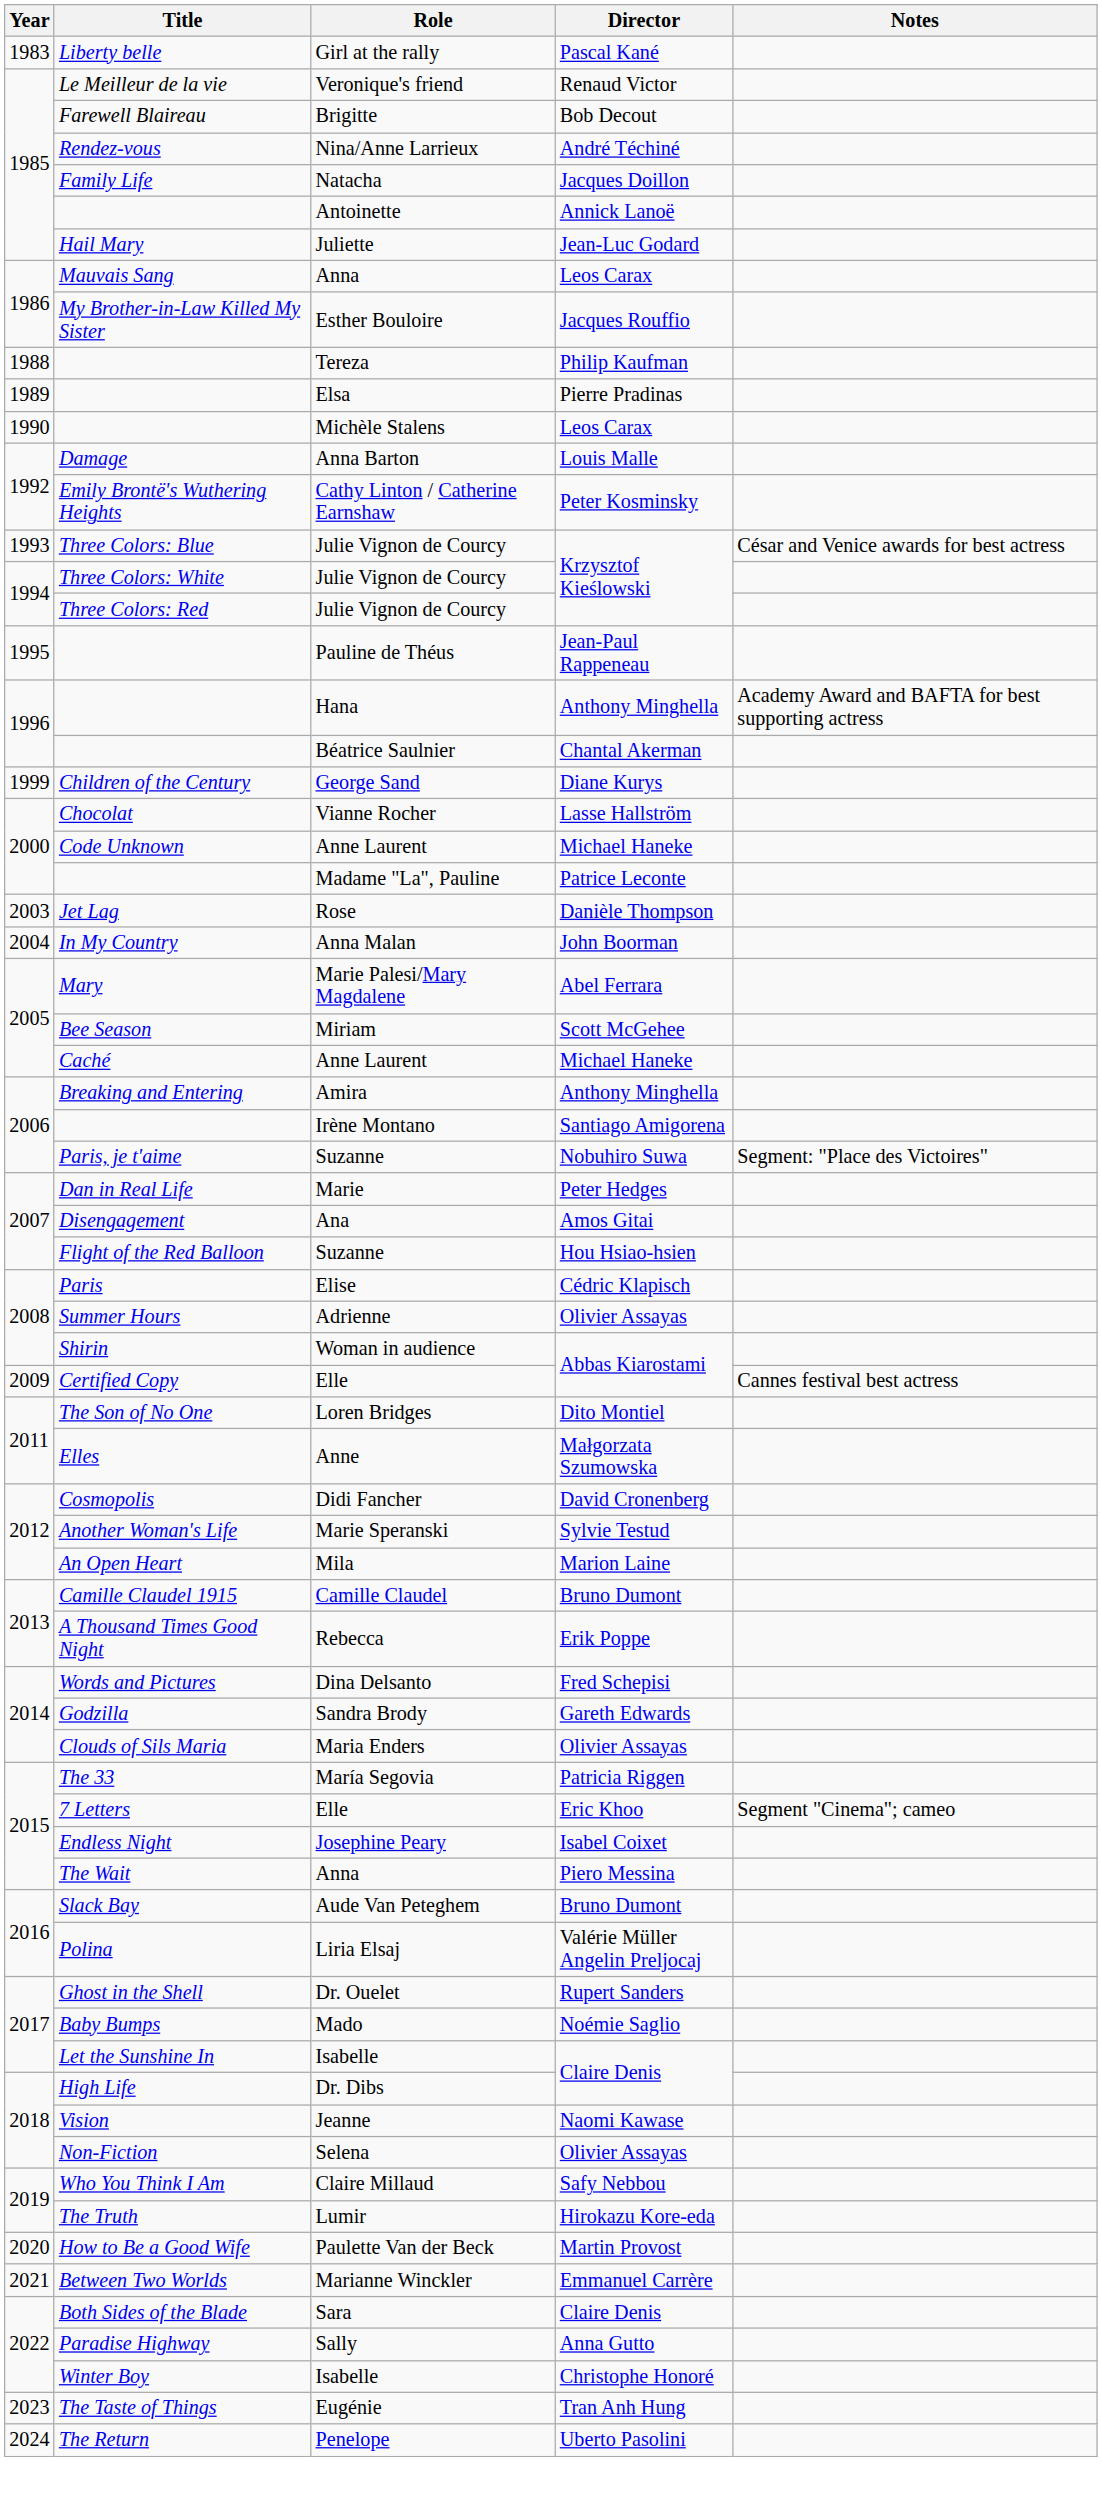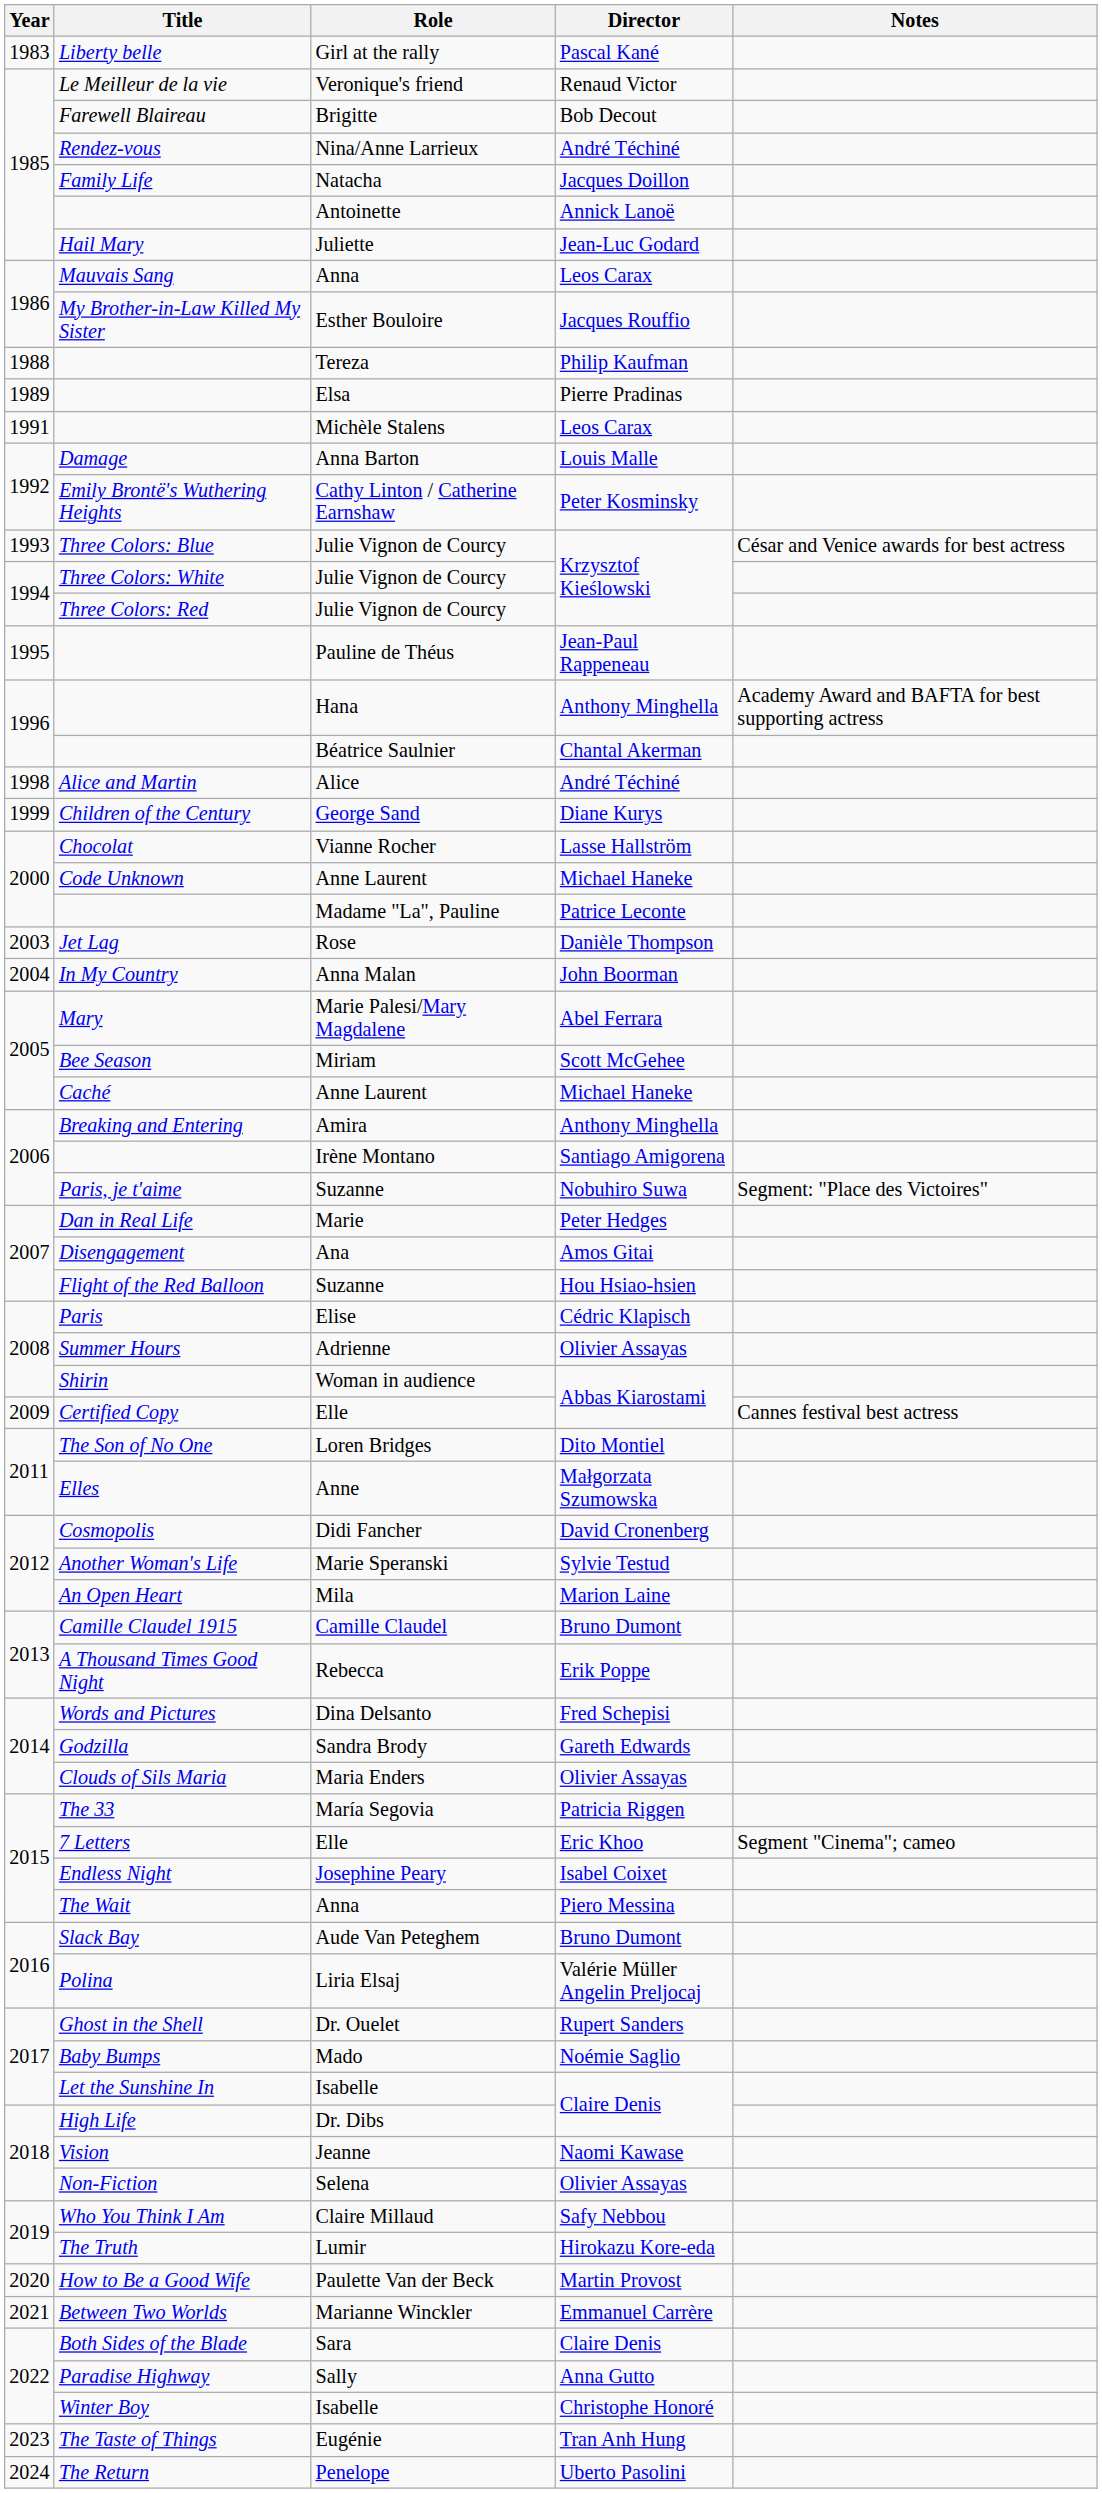 <table class="wikitable sortable unsortable">
 <tr>
 <th>Year</th>
 <th>Title</th>
 <th>Role</th>
 <th>Director</th>
 <th class="unsortable">Notes</th>
 </tr>
 <tr>
 <td>1983</td>
 <td><em><a href='#'>Liberty belle</a></em></td>
 <td>Girl at the rally</td>
 <td><a href='#'>Pascal Kané</a></td>
 <td></td>
 </tr>
 <tr>
 <td rowspan=6>1985</td>
 <td><em>Le Meilleur de la vie</em></td>
 <td>Veronique's friend</td>
 <td>Renaud Victor</td>
 <td></td>
 </tr>
 <tr>
 <td><em>Farewell Blaireau</em></td>
 <td>Brigitte</td>
 <td>Bob Decout</td>
 <td></td>
 </tr>
 <tr>
 <td><em><a href='#'>Rendez-vous</a></em></td>
 <td>Nina/Anne Larrieux</td>
 <td><a href='#'>André Téchiné</a></td>
 <td></td>
 </tr>
 <tr>
 <td><em><a href='#'>Family Life</a></em></td>
 <td>Natacha</td>
 <td><a href='#'>Jacques Doillon</a></td>
 <td></td>
 </tr>
 <tr>
 <td><em></em></td>
 <td>Antoinette</td>
 <td><a href='#'>Annick Lanoë</a></td>
 <td></td>
 </tr>
 <tr>
 <td><em><a href='#'>Hail Mary</a></em></td>
 <td>Juliette</td>
 <td><a href='#'>Jean-Luc Godard</a></td>
 <td></td>
 </tr>
 <tr>
 <td rowspan=2>1986</td>
 <td><em><a href='#'>Mauvais Sang</a></em></td>
 <td>Anna</td>
 <td><a href='#'>Leos Carax</a></td>
 <td></td>
 </tr>
 <tr>
 <td><em><a href='#'>My Brother-in-Law Killed My Sister</a></em></td>
 <td>Esther Bouloire</td>
 <td><a href='#'>Jacques Rouffio</a></td>
 <td></td>
 </tr>
 <tr>
 <td>1988</td>
 <td><em></em></td>
 <td>Tereza</td>
 <td><a href='#'>Philip Kaufman</a></td>
 <td></td>
 </tr>
 <tr>
 <td>1989</td>
 <td><em></em></td>
 <td>Elsa</td>
 <td>Pierre Pradinas</td>
 <td></td>
 </tr>
 <tr>
-<td>1990</td>
+<td>1991</td>
 <td><em></em></td>
 <td>Michèle Stalens</td>
 <td><a href='#'>Leos Carax</a></td>
 <td></td>
 </tr>
 <tr>
 <td rowspan=2>1992</td>
 <td><em><a href='#'>Damage</a></em></td>
 <td>Anna Barton</td>
 <td><a href='#'>Louis Malle</a></td>
 <td></td>
 </tr>
 <tr>
 <td><em><a href='#'>Emily Brontë's Wuthering Heights</a></em></td>
 <td><a href='#'>Cathy Linton</a> / <a href='#'>Catherine Earnshaw</a></td>
 <td><a href='#'>Peter Kosminsky</a></td>
 <td></td>
 </tr>
 <tr>
 <td>1993</td>
 <td><em><a href='#'>Three Colors: Blue</a></em></td>
 <td>Julie Vignon de Courcy</td>
 <td rowspan=3><a href='#'>Krzysztof Kieślowski</a></td>
 <td>César and Venice awards for best actress</td>
 </tr>
 <tr>
 <td rowspan=2>1994</td>
 <td><em><a href='#'>Three Colors: White</a></em></td>
 <td>Julie Vignon de Courcy</td>
 <td></td>
 </tr>
 <tr>
 <td><em><a href='#'>Three Colors: Red</a></em></td>
 <td>Julie Vignon de Courcy</td>
 <td></td>
 </tr>
 <tr>
 <td>1995</td>
 <td><em></em></td>
 <td>Pauline de Théus</td>
 <td><a href='#'>Jean-Paul Rappeneau</a></td>
 <td></td>
 </tr>
 <tr>
 <td rowspan=2>1996</td>
 <td><em></em></td>
 <td>Hana</td>
 <td><a href='#'>Anthony Minghella</a></td>
 <td>Academy Award and BAFTA for best supporting actress</td>
 </tr>
 <tr>
 <td><em></em></td>
 <td>Béatrice Saulnier</td>
 <td><a href='#'>Chantal Akerman</a></td>
+<td></td>
+</tr>
+<tr>
+<td>1998</td>
+<td><em><a href='#'>Alice and Martin</a></em></td>
+<td>Alice</td>
+<td><a href='#'>André Téchiné</a></td>
 <td></td>
 </tr>
 <tr>
 <td>1999</td>
 <td><em><a href='#'>Children of the Century</a></em></td>
 <td><a href='#'>George Sand</a></td>
 <td><a href='#'>Diane Kurys</a></td>
 <td></td>
 </tr>
 <tr>
 <td rowspan=3>2000</td>
 <td><em><a href='#'>Chocolat</a></em></td>
 <td>Vianne Rocher</td>
 <td><a href='#'>Lasse Hallström</a></td>
 <td></td>
 </tr>
 <tr>
 <td><em><a href='#'>Code Unknown</a></em></td>
 <td>Anne Laurent</td>
 <td><a href='#'>Michael Haneke</a></td>
 <td></td>
 </tr>
 <tr>
 <td><em></em></td>
 <td>Madame "La", Pauline</td>
 <td><a href='#'>Patrice Leconte</a></td>
 <td></td>
 </tr>
 <tr>
 <td>2003</td>
 <td><em><a href='#'>Jet Lag</a></em></td>
 <td>Rose</td>
 <td><a href='#'>Danièle Thompson</a></td>
 <td></td>
 </tr>
 <tr>
 <td>2004</td>
 <td><em><a href='#'>In My Country</a></em></td>
 <td>Anna Malan</td>
 <td><a href='#'>John Boorman</a></td>
 <td></td>
 </tr>
 <tr>
 <td rowspan=3>2005</td>
 <td><em><a href='#'>Mary</a></em></td>
 <td>Marie Palesi/<a href='#'>Mary Magdalene</a></td>
 <td><a href='#'>Abel Ferrara</a></td>
 <td></td>
 </tr>
 <tr>
 <td><em><a href='#'>Bee Season</a></em></td>
 <td>Miriam</td>
 <td><a href='#'>Scott McGehee</a></td>
 <td></td>
 </tr>
 <tr>
 <td><em><a href='#'>Caché</a></em></td>
 <td>Anne Laurent</td>
 <td><a href='#'>Michael Haneke</a></td>
 <td></td>
 </tr>
 <tr>
 <td rowspan=3>2006</td>
 <td><em><a href='#'>Breaking and Entering</a></em></td>
 <td>Amira</td>
 <td><a href='#'>Anthony Minghella</a></td>
 <td></td>
 </tr>
 <tr>
 <td><em></em></td>
 <td>Irène Montano</td>
 <td><a href='#'>Santiago Amigorena</a></td>
 <td></td>
 </tr>
 <tr>
 <td><em><a href='#'>Paris, je t'aime</a></em></td>
 <td>Suzanne</td>
 <td><a href='#'>Nobuhiro Suwa</a></td>
 <td>Segment: "Place des Victoires"</td>
 </tr>
 <tr>
 <td rowspan=3>2007</td>
 <td><em><a href='#'>Dan in Real Life</a></em></td>
 <td>Marie</td>
 <td><a href='#'>Peter Hedges</a></td>
 <td></td>
 </tr>
 <tr>
 <td><em><a href='#'>Disengagement</a></em></td>
 <td>Ana</td>
 <td><a href='#'>Amos Gitai</a></td>
 <td></td>
 </tr>
 <tr>
 <td><em><a href='#'>Flight of the Red Balloon</a></em></td>
 <td>Suzanne</td>
 <td><a href='#'>Hou Hsiao-hsien</a></td>
 <td></td>
 </tr>
 <tr>
 <td rowspan=3>2008</td>
 <td><em><a href='#'>Paris</a></em></td>
 <td>Elise</td>
 <td><a href='#'>Cédric Klapisch</a></td>
 <td></td>
 </tr>
 <tr>
 <td><em><a href='#'>Summer Hours</a></em></td>
 <td>Adrienne</td>
 <td><a href='#'>Olivier Assayas</a></td>
 <td></td>
 </tr>
 <tr>
 <td><em><a href='#'>Shirin</a></em></td>
 <td>Woman in audience</td>
 <td rowspan=2><a href='#'>Abbas Kiarostami</a></td>
 <td></td>
 </tr>
 <tr>
 <td>2009</td>
 <td><em><a href='#'>Certified Copy</a></em></td>
 <td>Elle</td>
 <td>Cannes festival best actress</td>
 </tr>
 <tr>
 <td rowspan=2>2011</td>
 <td><em><a href='#'>The Son of No One</a></em></td>
 <td>Loren Bridges</td>
 <td><a href='#'>Dito Montiel</a></td>
 <td></td>
 </tr>
 <tr>
 <td><em><a href='#'>Elles</a></em></td>
 <td>Anne</td>
 <td><a href='#'>Małgorzata Szumowska</a></td>
 <td></td>
 </tr>
 <tr>
 <td rowspan=3>2012</td>
 <td><em><a href='#'>Cosmopolis</a></em></td>
 <td>Didi Fancher</td>
 <td><a href='#'>David Cronenberg</a></td>
 <td></td>
 </tr>
 <tr>
 <td><em><a href='#'>Another Woman's Life</a></em></td>
 <td>Marie Speranski</td>
 <td><a href='#'>Sylvie Testud</a></td>
 <td></td>
 </tr>
 <tr>
 <td><em><a href='#'>An Open Heart</a></em></td>
 <td>Mila</td>
 <td><a href='#'>Marion Laine</a></td>
 <td></td>
 </tr>
 <tr>
 <td rowspan=2>2013</td>
 <td><em><a href='#'>Camille Claudel 1915</a></em></td>
 <td><a href='#'>Camille Claudel</a></td>
 <td><a href='#'>Bruno Dumont</a></td>
 <td></td>
 </tr>
 <tr>
 <td><em><a href='#'>A Thousand Times Good Night</a></em></td>
 <td>Rebecca</td>
 <td><a href='#'>Erik Poppe</a></td>
 <td></td>
 </tr>
 <tr>
 <td rowspan=3>2014</td>
 <td><em><a href='#'>Words and Pictures</a></em></td>
 <td>Dina Delsanto</td>
 <td><a href='#'>Fred Schepisi</a></td>
 <td></td>
 </tr>
 <tr>
 <td><em><a href='#'>Godzilla</a></em></td>
 <td>Sandra Brody</td>
 <td><a href='#'>Gareth Edwards</a></td>
 <td></td>
 </tr>
 <tr>
 <td><em><a href='#'>Clouds of Sils Maria</a></em></td>
 <td>Maria Enders</td>
 <td><a href='#'>Olivier Assayas</a></td>
 <td></td>
 </tr>
 <tr>
 <td rowspan=4>2015</td>
 <td><em><a href='#'>The 33</a></em></td>
 <td>María Segovia</td>
 <td><a href='#'>Patricia Riggen</a></td>
 <td></td>
 </tr>
 <tr>
 <td><em><a href='#'>7 Letters</a></em></td>
 <td>Elle</td>
 <td><a href='#'>Eric Khoo</a></td>
 <td>Segment "Cinema"; cameo</td>
 </tr>
 <tr>
 <td><em><a href='#'>Endless Night</a></em></td>
 <td><a href='#'>Josephine Peary</a></td>
 <td><a href='#'>Isabel Coixet</a></td>
 <td></td>
 </tr>
 <tr>
 <td><em><a href='#'>The Wait</a></em></td>
 <td>Anna</td>
 <td><a href='#'>Piero Messina</a></td>
 <td></td>
 </tr>
 <tr>
 <td rowspan=2>2016</td>
 <td><em><a href='#'>Slack Bay</a></em></td>
 <td>Aude Van Peteghem</td>
 <td><a href='#'>Bruno Dumont</a></td>
 <td></td>
 </tr>
 <tr>
 <td><em><a href='#'>Polina</a></em></td>
 <td>Liria Elsaj</td>
 <td>Valérie Müller <br><a href='#'>Angelin Preljocaj</a></td>
 <td></td>
 </tr>
 <tr>
 <td rowspan=3>2017</td>
 <td><em><a href='#'>Ghost in the Shell</a></em></td>
 <td>Dr. Ouelet</td>
 <td><a href='#'>Rupert Sanders</a></td>
 <td></td>
 </tr>
 <tr>
 <td><em><a href='#'>Baby Bumps</a></em></td>
 <td>Mado</td>
 <td><a href='#'>Noémie Saglio</a></td>
 <td></td>
 </tr>
 <tr>
 <td><em><a href='#'>Let the Sunshine In</a></em></td>
 <td>Isabelle</td>
 <td rowspan=2><a href='#'>Claire Denis</a></td>
 <td></td>
 </tr>
 <tr>
 <td rowspan=3>2018</td>
 <td><em><a href='#'>High Life</a></em></td>
 <td>Dr. Dibs</td>
 <td></td>
 </tr>
 <tr>
 <td><em><a href='#'>Vision</a></em></td>
 <td>Jeanne</td>
 <td><a href='#'>Naomi Kawase</a></td>
 <td></td>
 </tr>
 <tr>
 <td><em><a href='#'>Non-Fiction</a></em></td>
 <td>Selena</td>
 <td><a href='#'>Olivier Assayas</a></td>
 <td></td>
 </tr>
 <tr>
 <td rowspan=2>2019</td>
 <td><em><a href='#'>Who You Think I Am</a></em></td>
 <td>Claire Millaud</td>
 <td><a href='#'>Safy Nebbou</a></td>
 <td></td>
 </tr>
 <tr>
 <td><em><a href='#'>The Truth</a></em></td>
 <td>Lumir</td>
 <td><a href='#'>Hirokazu Kore-eda</a></td>
 <td></td>
 </tr>
 <tr>
 <td>2020</td>
 <td><em><a href='#'>How to Be a Good Wife</a></em></td>
 <td>Paulette Van der Beck</td>
 <td><a href='#'>Martin Provost</a></td>
 <td></td>
 </tr>
 <tr>
 <td>2021</td>
 <td><em><a href='#'>Between Two Worlds</a></em></td>
 <td>Marianne Winckler</td>
 <td><a href='#'>Emmanuel Carrère</a></td>
 <td></td>
 </tr>
 <tr>
 <td rowspan=3>2022</td>
 <td><em><a href='#'>Both Sides of the Blade</a></em></td>
 <td>Sara</td>
 <td><a href='#'>Claire Denis</a></td>
 <td></td>
 </tr>
 <tr>
 <td><em><a href='#'>Paradise Highway</a></em></td>
 <td>Sally</td>
 <td><a href='#'>Anna Gutto</a></td>
 <td></td>
 </tr>
 <tr>
 <td><em><a href='#'>Winter Boy</a></em></td>
 <td>Isabelle</td>
 <td><a href='#'>Christophe Honoré</a></td>
 <td></td>
 </tr>
 <tr>
 <td>2023</td>
 <td><em><a href='#'>The Taste of Things</a></em></td>
 <td>Eugénie</td>
 <td><a href='#'>Tran Anh Hung</a></td>
 <td></td>
 </tr>
 <tr>
 <td>2024</td>
 <td><em><a href='#'>The Return</a></em></td>
 <td><a href='#'>Penelope</a></td>
 <td><a href='#'>Uberto Pasolini</a></td>
 <td></td>
 </tr>
 </table>
